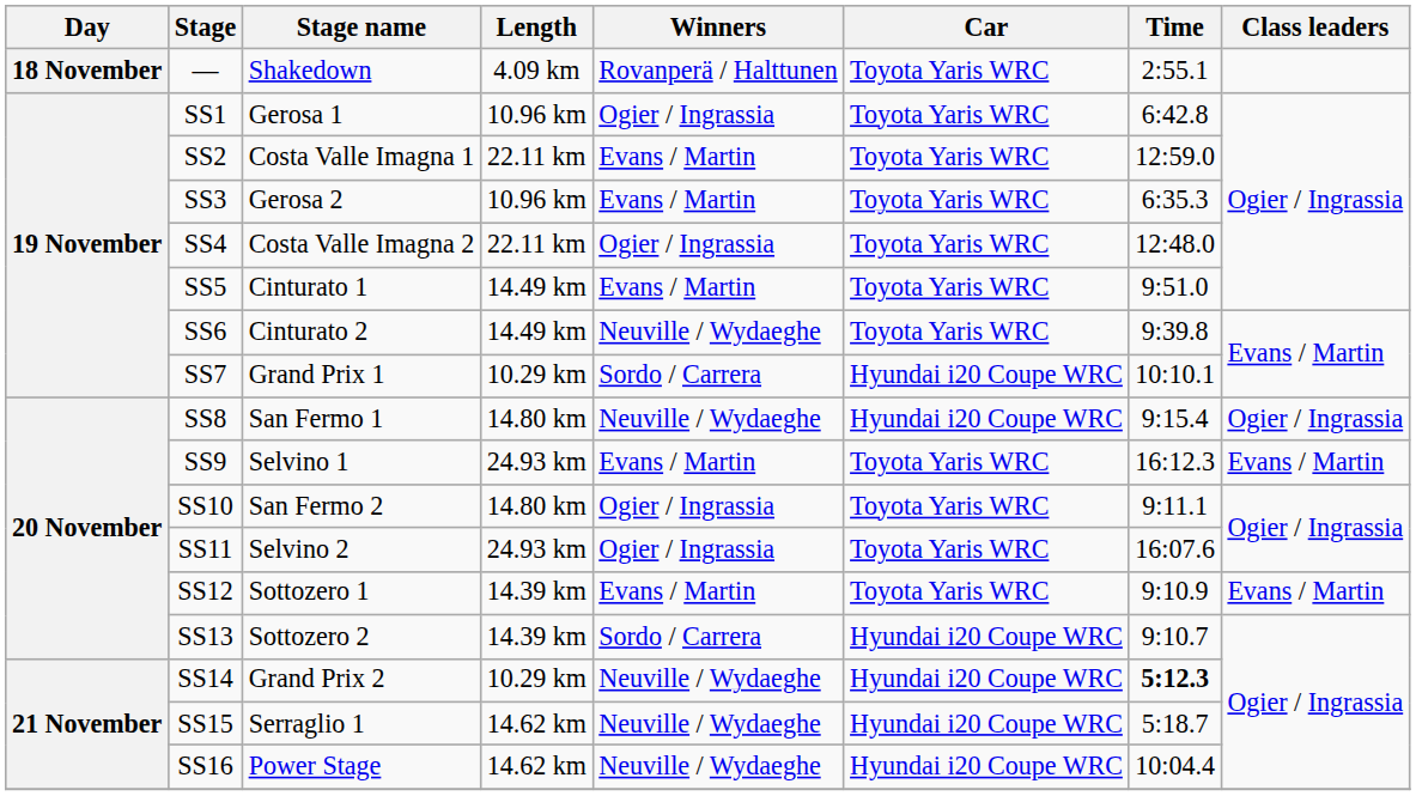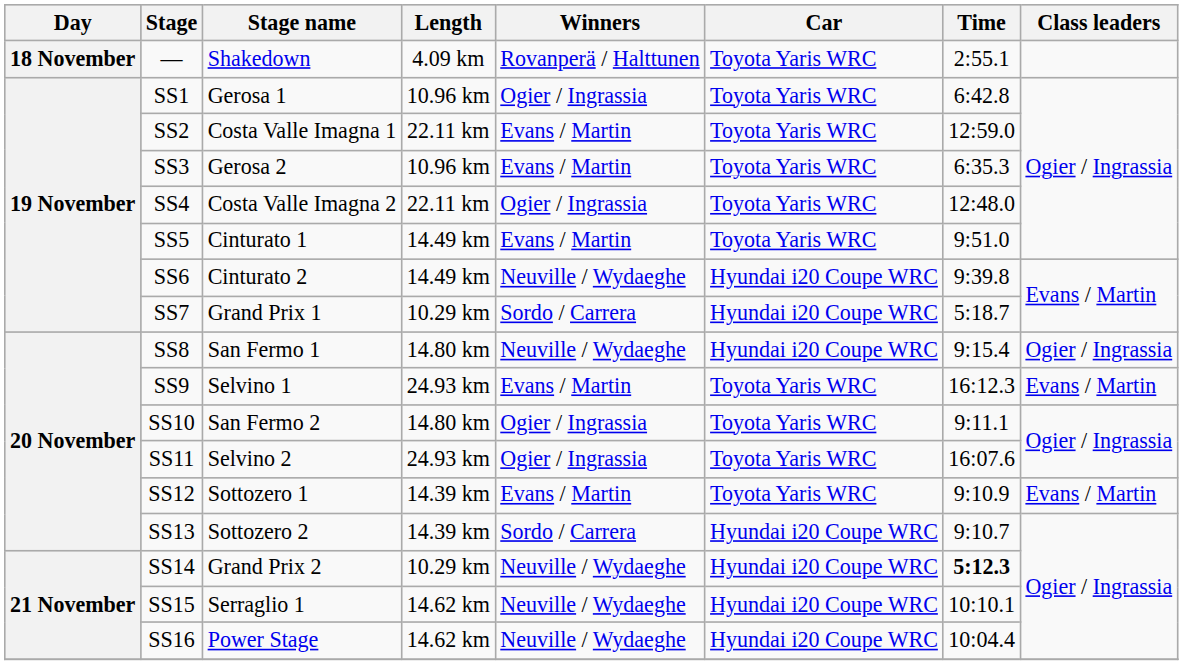 <table class="wikitable" style="font-size: 85%;">
 <tr>
 <th>Day</th>
 <th>Stage</th>
 <th>Stage name</th>
 <th>Length</th>
 <th>Winners</th>
 <th>Car</th>
 <th>Time</th>
 <th>Class leaders</th>
 </tr>
 <tr>
 <th nowrap>18 November</th>
 <td align="center">—</td>
 <td><a href='#'>Shakedown</a></td>
 <td align="center">4.09 km</td>
 <td><a href='#'>Rovanperä</a> / <a href='#'>Halttunen</a></td>
 <td><a href='#'>Toyota Yaris WRC</a></td>
 <td align="center">2:55.1</td>
 <td></td>
 </tr>
 <tr>
 <th rowspan="7">19 November</th>
 <td align="center">SS1</td>
 <td>Gerosa 1</td>
 <td align="center">10.96 km</td>
 <td><a href='#'>Ogier</a> / <a href='#'>Ingrassia</a></td>
 <td><a href='#'>Toyota Yaris WRC</a></td>
 <td align="center">6:42.8</td>
 <td rowspan="5"><a href='#'>Ogier</a> / <a href='#'>Ingrassia</a></td>
 </tr>
 <tr>
 <td align="center">SS2</td>
 <td>Costa Valle Imagna 1</td>
 <td align="center">22.11 km</td>
 <td><a href='#'>Evans</a> / <a href='#'>Martin</a></td>
 <td><a href='#'>Toyota Yaris WRC</a></td>
 <td align="center">12:59.0</td>
 </tr>
 <tr>
 <td align="center">SS3</td>
 <td>Gerosa 2</td>
 <td align="center">10.96 km</td>
 <td><a href='#'>Evans</a> / <a href='#'>Martin</a></td>
 <td><a href='#'>Toyota Yaris WRC</a></td>
 <td align="center">6:35.3</td>
 </tr>
 <tr>
 <td align="center">SS4</td>
 <td>Costa Valle Imagna 2</td>
 <td align="center">22.11 km</td>
 <td><a href='#'>Ogier</a> / <a href='#'>Ingrassia</a></td>
 <td><a href='#'>Toyota Yaris WRC</a></td>
 <td align="center">12:48.0</td>
 </tr>
 <tr>
 <td align="center">SS5</td>
 <td>Cinturato 1</td>
 <td align="center">14.49 km</td>
 <td><a href='#'>Evans</a> / <a href='#'>Martin</a></td>
 <td><a href='#'>Toyota Yaris WRC</a></td>
 <td align="center">9:51.0</td>
 </tr>
 <tr>
 <td align="center">SS6</td>
 <td>Cinturato 2</td>
 <td align="center">14.49 km</td>
 <td><a href='#'>Neuville</a> / <a href='#'>Wydaeghe</a></td>
-<td><a href='#'>Toyota Yaris WRC</a></td>
+<td><a href='#'>Hyundai i20 Coupe WRC</a></td>
 <td align="center">9:39.8</td>
 <td rowspan="2"><a href='#'>Evans</a> / <a href='#'>Martin</a></td>
 </tr>
 <tr>
 <td align="center">SS7</td>
 <td>Grand Prix 1</td>
 <td align="center">10.29 km</td>
 <td><a href='#'>Sordo</a> / <a href='#'>Carrera</a></td>
 <td><a href='#'>Hyundai i20 Coupe WRC</a></td>
-<td align="center">10:10.1</td>
+<td align="center">5:18.7</td>
 </tr>
 <tr>
 <th rowspan="6">20 November</th>
 <td align="center">SS8</td>
 <td>San Fermo 1</td>
 <td align="center">14.80 km</td>
 <td><a href='#'>Neuville</a> / <a href='#'>Wydaeghe</a></td>
 <td><a href='#'>Hyundai i20 Coupe WRC</a></td>
 <td align="center">9:15.4</td>
 <td><a href='#'>Ogier</a> / <a href='#'>Ingrassia</a></td>
 </tr>
 <tr>
 <td align="center">SS9</td>
 <td>Selvino 1</td>
 <td align="center">24.93 km</td>
 <td><a href='#'>Evans</a> / <a href='#'>Martin</a></td>
 <td><a href='#'>Toyota Yaris WRC</a></td>
 <td align="center">16:12.3</td>
 <td><a href='#'>Evans</a> / <a href='#'>Martin</a></td>
 </tr>
 <tr>
 <td align="center">SS10</td>
 <td>San Fermo 2</td>
 <td align="center">14.80 km</td>
 <td><a href='#'>Ogier</a> / <a href='#'>Ingrassia</a></td>
 <td><a href='#'>Toyota Yaris WRC</a></td>
 <td align="center">9:11.1</td>
 <td rowspan="2"><a href='#'>Ogier</a> / <a href='#'>Ingrassia</a></td>
 </tr>
 <tr>
 <td align="center">SS11</td>
 <td>Selvino 2</td>
 <td align="center">24.93 km</td>
 <td><a href='#'>Ogier</a> / <a href='#'>Ingrassia</a></td>
 <td><a href='#'>Toyota Yaris WRC</a></td>
 <td align="center">16:07.6</td>
 </tr>
 <tr>
 <td align="center">SS12</td>
 <td>Sottozero 1</td>
 <td align="center">14.39 km</td>
 <td><a href='#'>Evans</a> / <a href='#'>Martin</a></td>
 <td><a href='#'>Toyota Yaris WRC</a></td>
 <td align="center">9:10.9</td>
 <td><a href='#'>Evans</a> / <a href='#'>Martin</a></td>
 </tr>
 <tr>
 <td align="center">SS13</td>
 <td>Sottozero 2</td>
 <td align="center">14.39 km</td>
 <td><a href='#'>Sordo</a> / <a href='#'>Carrera</a></td>
 <td><a href='#'>Hyundai i20 Coupe WRC</a></td>
 <td align="center">9:10.7</td>
 <td rowspan=4><a href='#'>Ogier</a> / <a href='#'>Ingrassia</a></td>
 </tr>
 <tr>
 <th rowspan="3">21 November</th>
 <td align="center">SS14</td>
 <td>Grand Prix 2</td>
 <td align="center">10.29 km</td>
 <td><a href='#'>Neuville</a> / <a href='#'>Wydaeghe</a></td>
 <td><a href='#'>Hyundai i20 Coupe WRC</a></td>
 <td align="center"><strong>5:12.3</strong></td>
 </tr>
 <tr>
 <td align="center">SS15</td>
 <td>Serraglio 1</td>
 <td align="center">14.62 km</td>
 <td><a href='#'>Neuville</a> / <a href='#'>Wydaeghe</a></td>
 <td><a href='#'>Hyundai i20 Coupe WRC</a></td>
-<td align="center">5:18.7</td>
+<td align="center">10:10.1</td>
 </tr>
 <tr>
 <td align="center">SS16</td>
 <td><a href='#'>Power Stage</a></td>
 <td align="center">14.62 km</td>
 <td><a href='#'>Neuville</a> / <a href='#'>Wydaeghe</a></td>
 <td><a href='#'>Hyundai i20 Coupe WRC</a></td>
 <td align="center">10:04.4</td>
 </tr>
 <tr>
 </tr>
 </table>
